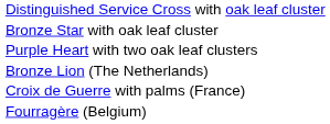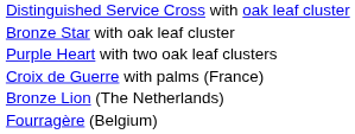 <table>
 <tr>
 <td></td>
 <td><a href='#'>Distinguished Service Cross</a> with <a href='#'>oak leaf cluster</a></td>
 </tr>
 <tr>
 <td></td>
 <td><a href='#'>Bronze Star</a> with oak leaf cluster</td>
 </tr>
 <tr>
 <td></td>
 <td><a href='#'>Purple Heart</a> with two oak leaf clusters</td>
 </tr>
 <tr>
 <td></td>
-<td><a href='#'>Bronze Lion</a> (The Netherlands)</td>
+<td><a href='#'>Croix de Guerre</a> with palms (France)</td>
 </tr>
 <tr>
 <td></td>
-<td><a href='#'>Croix de Guerre</a> with palms (France)</td>
+<td><a href='#'>Bronze Lion</a> (The Netherlands)</td>
 </tr>
 <tr>
 <td></td>
 <td><a href='#'>Fourragère</a> (Belgium)</td>
 </tr>
 </table>
